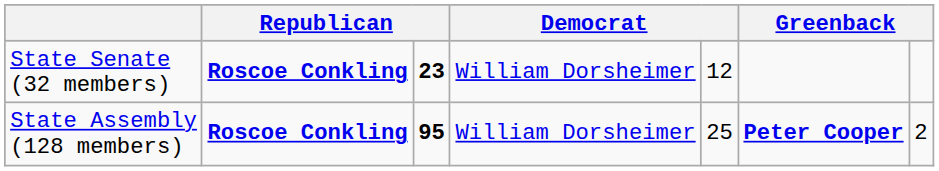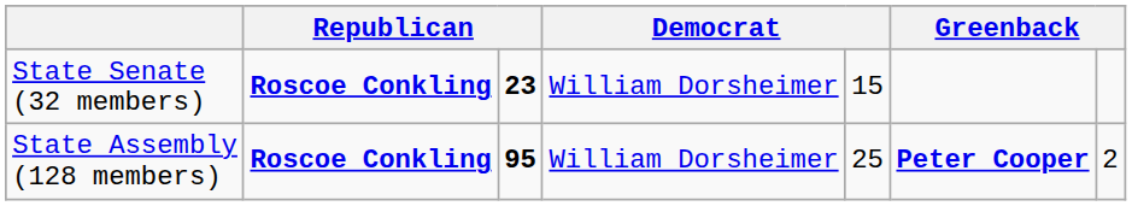 <table class=wikitable>
 <tr bgcolor=lightgrey>
 <th> </th>
 <th colspan="2"><a href='#'>Republican</a></th>
 <th colspan="2"><a href='#'>Democrat</a></th>
 <th colspan="2"><a href='#'>Greenback</a></th>
 </tr>
 <tr>
 <td><a href='#'>State Senate</a> <br>(32 members)</td>
 <td><strong><a href='#'>Roscoe Conkling</a></strong></td>
 <td align="right"><strong>23</strong></td>
 <td><a href='#'>William Dorsheimer</a></td>
-<td align="right">12</td>
+<td align="right">15</td>
 <td></td>
 <td></td>
 </tr>
 <tr>
 <td><a href='#'>State Assembly</a> <br>(128 members)</td>
 <td><strong><a href='#'>Roscoe Conkling</a></strong></td>
 <td align="right"><strong>95</strong></td>
 <td><a href='#'>William Dorsheimer</a></td>
 <td align="right">25</td>
 <td><strong><a href='#'>Peter Cooper</a></strong></td>
 <td align="right">2</td>
 </tr>
 </table>
